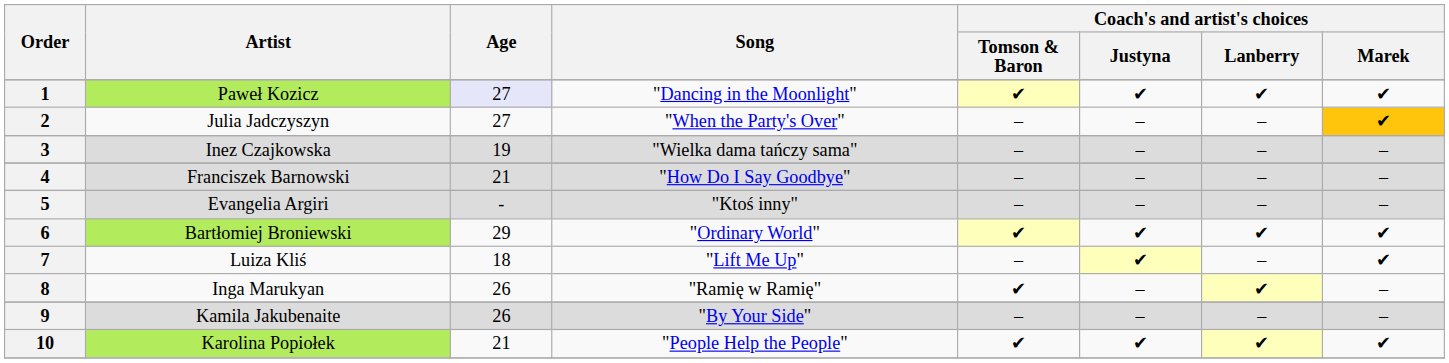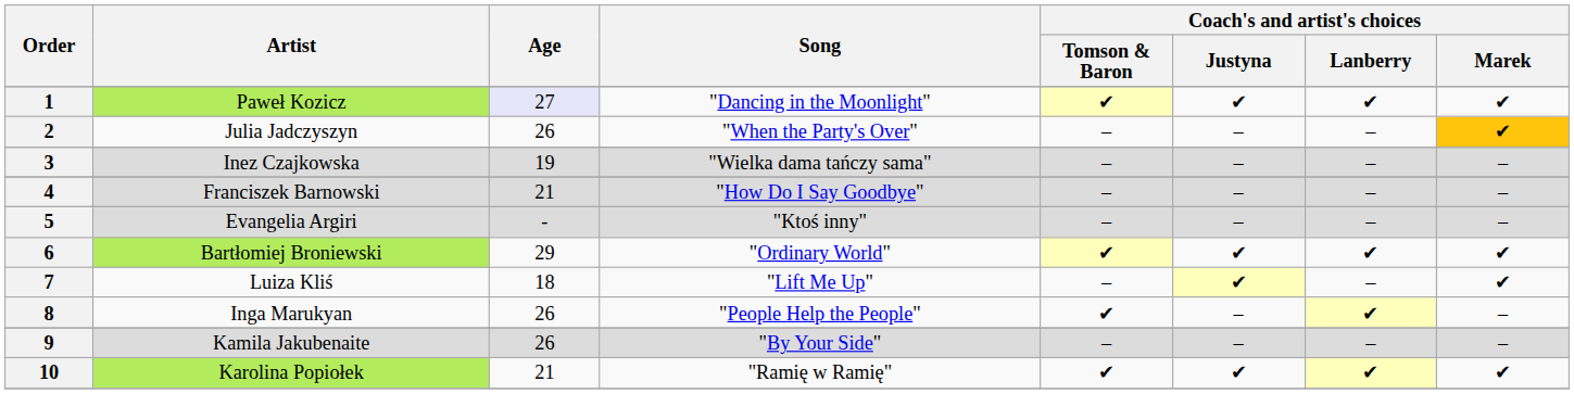 <table class="wikitable" style="text-align:center; line-height:17px; width:100%">
 <tr>
 <th scope="col" rowspan="2" style="width:04%">Order</th>
 <th scope="col" rowspan="2" style="width:18%">Artist</th>
 <th scope="col" rowspan="2" style="width:05%">Age</th>
 <th scope="col" rowspan="2" style="width:20%">Song</th>
 <th scope="col" colspan="4" style="width:24%">Coach's and artist's choices</th>
 </tr>
 <tr>
 <th style="width:06%">Tomson & Baron</th>
 <th style="width:06%">Justyna</th>
 <th style="width:06%">Lanberry</th>
 <th style="width:06%">Marek</th>
 </tr>
 <tr>
 </tr>
 <tr>
 <th>1</th>
 <td style="background:#B2EC5D">Paweł Kozicz</td>
 <td style="background: lavender;">27</td>
 <td>"<a href='#'>Dancing in the Moonlight</a>"</td>
 <td bgcolor="#ffffbc">✔</td>
 <td>✔</td>
 <td>✔</td>
 <td>✔</td>
 </tr>
 <tr>
 <th>2</th>
 <td>Julia Jadczyszyn</td>
-<td>27</td>
+<td>26</td>
 <td>"<a href='#'>When the Party's Over</a>"</td>
 <td>–</td>
 <td>–</td>
 <td>–</td>
 <td bgcolor="#ffc40c">✔</td>
 </tr>
 <tr>
 </tr>
 <tr style="background:#DCDCDC">
 <th>3</th>
 <td>Inez Czajkowska</td>
 <td>19</td>
 <td>"Wielka dama tańczy sama"</td>
 <td>–</td>
 <td>–</td>
 <td>–</td>
 <td>–</td>
 </tr>
 <tr>
 </tr>
 <tr style="background:#DCDCDC">
 <th>4</th>
 <td>Franciszek Barnowski</td>
 <td>21</td>
 <td>"<a href='#'>How Do I Say Goodbye</a>"</td>
 <td>–</td>
 <td>–</td>
 <td>–</td>
 <td>–</td>
 </tr>
 <tr>
 </tr>
 <tr style="background:#DCDCDC">
 <th>5</th>
 <td>Evangelia Argiri</td>
 <td>-</td>
 <td>"Ktoś inny"</td>
 <td>–</td>
 <td>–</td>
 <td>–</td>
 <td>–</td>
 </tr>
 <tr>
 <th>6</th>
 <td style="background:#B2EC5D">Bartłomiej Broniewski</td>
 <td>29</td>
 <td>"<a href='#'>Ordinary World</a>"</td>
 <td bgcolor="#ffffbc">✔</td>
 <td>✔</td>
 <td>✔</td>
 <td>✔</td>
 </tr>
 <tr>
 <th>7</th>
 <td>Luiza Kliś</td>
 <td>18</td>
 <td>"<a href='#'>Lift Me Up</a>"</td>
 <td>–</td>
 <td bgcolor="#ffffbc">✔</td>
 <td>–</td>
 <td>✔</td>
 </tr>
 <tr>
 <th>8</th>
 <td>Inga Marukyan</td>
 <td>26</td>
-<td>"Ramię w Ramię"</td>
+<td>"<a href='#'>People Help the People</a>"</td>
 <td>✔</td>
 <td>–</td>
 <td bgcolor="#ffffbc">✔</td>
 <td>–</td>
 </tr>
 <tr>
 </tr>
 <tr style="background:#DCDCDC">
 <th>9</th>
 <td>Kamila Jakubenaite</td>
 <td>26</td>
 <td>"<a href='#'>By Your Side</a>"</td>
 <td>–</td>
 <td>–</td>
 <td>–</td>
 <td>–</td>
 </tr>
 <tr>
 <th>10</th>
 <td style="background:#B2EC5D">Karolina Popiołek</td>
 <td>21</td>
-<td>"<a href='#'>People Help the People</a>"</td>
+<td>"Ramię w Ramię"</td>
 <td>✔</td>
 <td>✔</td>
 <td bgcolor="#ffffbc">✔</td>
 <td>✔</td>
 </tr>
 <tr>
 </tr>
 </table>
